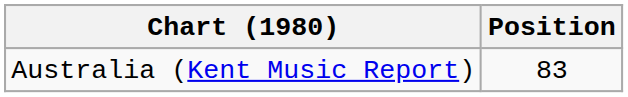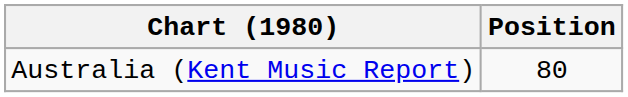 <table class="wikitable sortable plainrowheaders">
 <tr>
 <th scope="col">Chart (1980)</th>
 <th scope="col">Position</th>
 </tr>
 <tr>
 <td>Australia (<a href='#'>Kent Music Report</a>)</td>
-<td style="text-align:center;">83</td>
+<td style="text-align:center;">80</td>
 </tr>
 </table>
